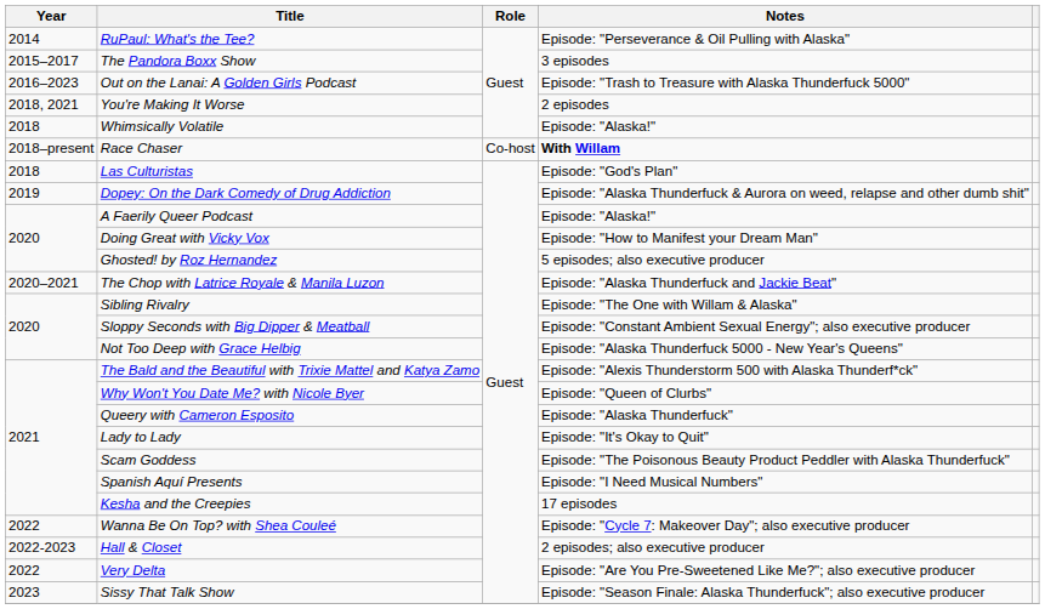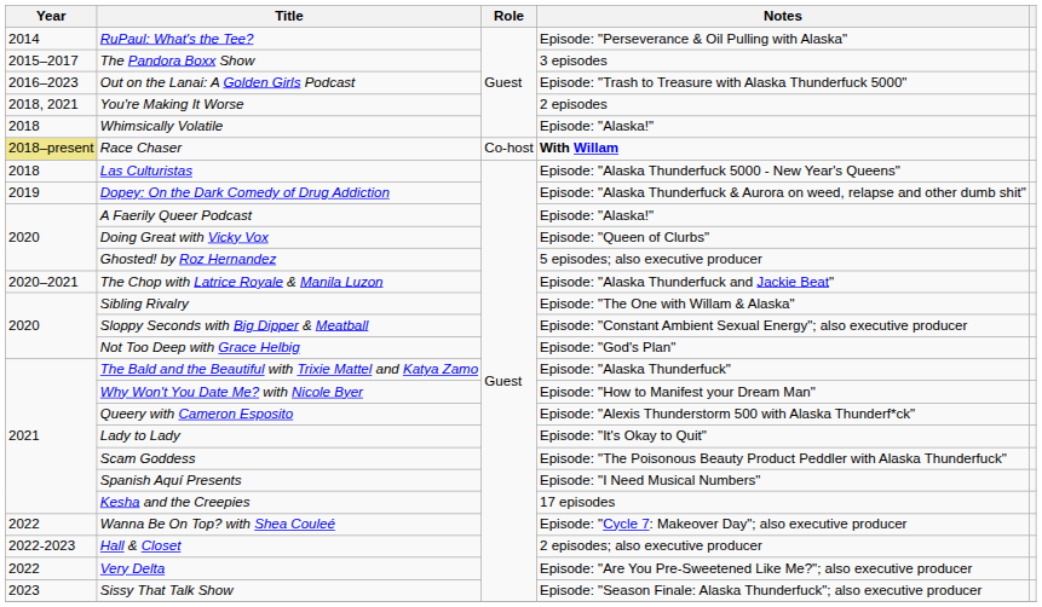 <table class="wikitable">
 <tr>
 <th>Year</th>
 <th>Title</th>
 <th>Role</th>
 <th>Notes</th>
 <th></th>
 </tr>
 <tr>
 <td>2014</td>
 <td><em><a href='#'>RuPaul: What's the Tee?</a></em></td>
 <td rowspan="5">Guest</td>
 <td>Episode: "Perseverance & Oil Pulling with Alaska"</td>
 <td></td>
 </tr>
 <tr>
 <td>2015–2017</td>
 <td><em>The <a href='#'>Pandora Boxx</a> Show</em></td>
 <td>3 episodes</td>
 <td></td>
 </tr>
 <tr>
 <td>2016–2023</td>
 <td><em>Out on the Lanai: A <a href='#'>Golden Girls</a> Podcast</em></td>
 <td>Episode: "Trash to Treasure with Alaska Thunderfuck 5000"</td>
 <td></td>
 </tr>
 <tr>
 <td>2018, 2021</td>
 <td><em>You're Making It Worse</em></td>
 <td>2 episodes</td>
 <td></td>
 </tr>
 <tr>
 <td>2018</td>
 <td><em>Whimsically Volatile</em></td>
 <td>Episode: "Alaska!"</td>
 <td></td>
 </tr>
 <tr>
-<td>2018–present</td>
+<td style="background: khaki;">2018–present</td>
 <td><em>Race Chaser</em></td>
 <td>Co-host</td>
 <td><strong>With <a href='#'>Willam</a></strong></td>
 <td></td>
 </tr>
 <tr>
 <td>2018</td>
 <td><em><a href='#'>Las Culturistas</a></em></td>
 <td rowspan="20">Guest</td>
-<td>Episode: "God's Plan"</td>
+<td>Episode: "Alaska Thunderfuck 5000 - New Year's Queens"</td>
 <td></td>
 </tr>
 <tr>
 <td>2019</td>
 <td><em><a href='#'>Dopey: On the Dark Comedy of Drug Addiction</a></em></td>
 <td>Episode: "Alaska Thunderfuck & Aurora on weed, relapse and other dumb shit"</td>
 <td></td>
 </tr>
 <tr>
 <td rowspan="3">2020</td>
 <td><em>A Faerily Queer Podcast</em></td>
 <td>Episode: "Alaska!"</td>
 <td></td>
 </tr>
 <tr>
 <td><em>Doing Great with <a href='#'>Vicky Vox</a></em></td>
-<td>Episode: "How to Manifest your Dream Man"</td>
+<td>Episode: "Queen of Clurbs"</td>
 <td></td>
 </tr>
 <tr>
 <td><em>Ghosted! by <a href='#'>Roz Hernandez</a></em></td>
 <td>5 episodes; also executive producer</td>
 <td></td>
 </tr>
 <tr>
 <td>2020–2021</td>
 <td><em>The Chop with <a href='#'>Latrice Royale</a> & <a href='#'>Manila Luzon</a></em></td>
 <td>Episode: "Alaska Thunderfuck and <a href='#'>Jackie Beat</a>"</td>
 <td></td>
 </tr>
 <tr>
 <td rowspan="3">2020</td>
 <td><em>Sibling Rivalry</em></td>
 <td>Episode: "The One with Willam & Alaska"</td>
 <td></td>
 </tr>
 <tr>
 <td><em>Sloppy Seconds with <a href='#'>Big Dipper</a> & <a href='#'>Meatball</a></em></td>
 <td>Episode: "Constant Ambient Sexual Energy"; also executive producer</td>
 <td></td>
 </tr>
 <tr>
 <td><em>Not Too Deep with <a href='#'>Grace Helbig</a></em></td>
-<td>Episode: "Alaska Thunderfuck 5000 - New Year's Queens"</td>
+<td>Episode: "God's Plan"</td>
 <td></td>
 </tr>
 <tr>
 <td rowspan="7">2021</td>
 <td><em><a href='#'>The Bald and the Beautiful</a> with <a href='#'>Trixie Mattel</a> and <a href='#'>Katya Zamo</a></em></td>
-<td>Episode: "Alexis Thunderstorm 500 with Alaska Thunderf*ck"</td>
+<td>Episode: "Alaska Thunderfuck"</td>
 <td></td>
 </tr>
 <tr>
 <td><em><a href='#'>Why Won't You Date Me?</a> with <a href='#'>Nicole Byer</a></em></td>
-<td>Episode: "Queen of Clurbs"</td>
+<td>Episode: "How to Manifest your Dream Man"</td>
 <td></td>
 </tr>
 <tr>
 <td><em>Queery with <a href='#'>Cameron Esposito</a></em></td>
-<td>Episode: "Alaska Thunderfuck"</td>
+<td>Episode: "Alexis Thunderstorm 500 with Alaska Thunderf*ck"</td>
 <td></td>
 </tr>
 <tr>
 <td><em>Lady to Lady</em></td>
 <td>Episode: "It's Okay to Quit"</td>
 <td></td>
 </tr>
 <tr>
 <td><em>Scam Goddess</em></td>
 <td>Episode: "The Poisonous Beauty Product Peddler with Alaska Thunderfuck"</td>
 <td></td>
 </tr>
 <tr>
 <td><em>Spanish Aquí Presents</em></td>
 <td>Episode: "I Need Musical Numbers"</td>
 <td></td>
 </tr>
 <tr>
 <td><em><a href='#'>Kesha</a> and the Creepies</em></td>
 <td>17 episodes</td>
 <td></td>
 </tr>
 <tr>
 <td>2022</td>
 <td><em>Wanna Be On Top? with <a href='#'>Shea Couleé</a></em></td>
 <td>Episode: "<a href='#'>Cycle 7</a>: Makeover Day"; also executive producer</td>
 <td></td>
 </tr>
 <tr>
 <td>2022-2023</td>
 <td><em><a href='#'>Hall</a> & <a href='#'>Closet</a></em></td>
 <td>2 episodes; also executive producer</td>
 <td></td>
 </tr>
 <tr>
 <td>2022</td>
 <td><em><a href='#'>Very Delta</a></em></td>
 <td>Episode: "Are You Pre-Sweetened Like Me?"; also executive producer</td>
 <td></td>
 </tr>
 <tr>
 <td>2023</td>
 <td><em>Sissy That Talk Show</em></td>
 <td>Episode: "Season Finale: Alaska Thunderfuck"; also executive producer</td>
 <td></td>
 </tr>
 <tr>
 </tr>
 </table>
